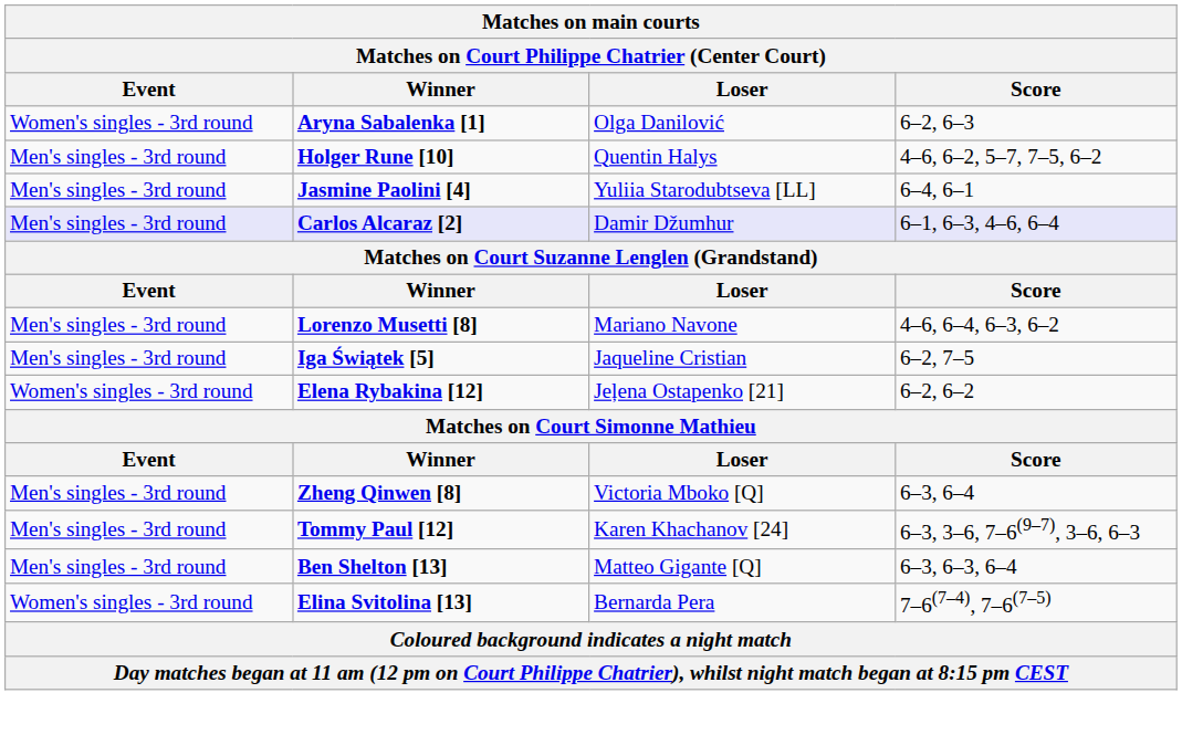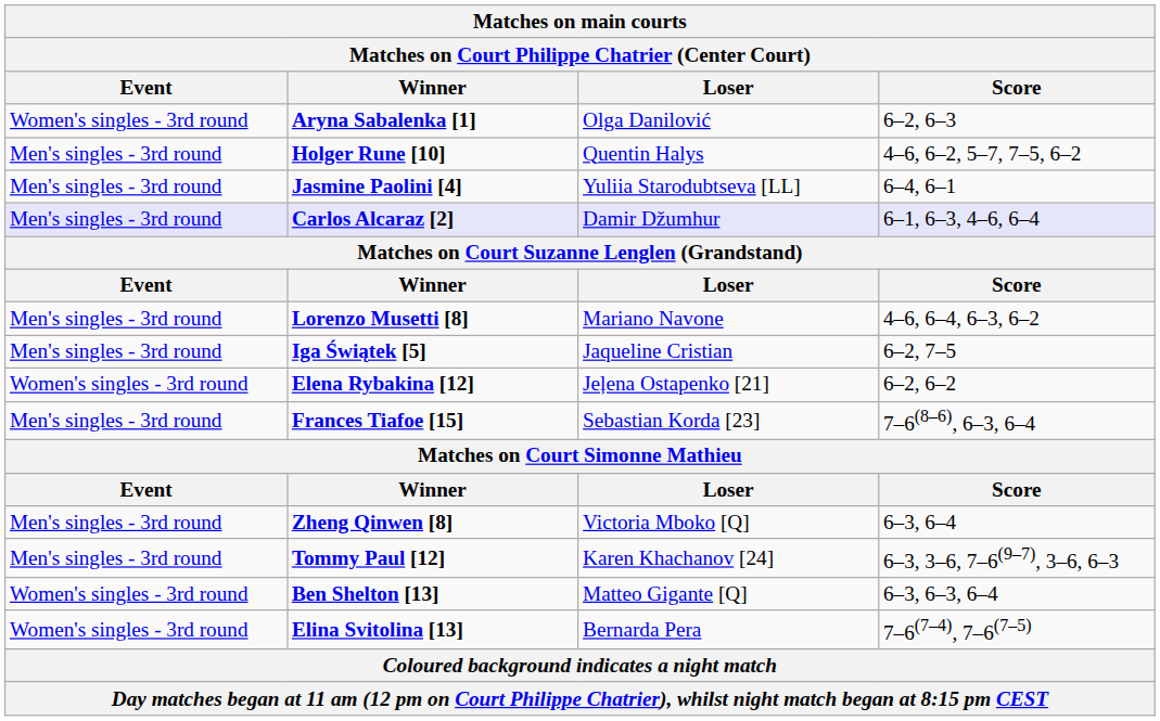 <table class="wikitable" style="margin:auto;">
 <tr>
 <th colspan=4 style=white-space:nowrap>Matches on main courts</th>
 </tr>
 <tr>
 <th colspan=4>Matches on <a href='#'>Court Philippe Chatrier</a> (Center Court)</th>
 </tr>
 <tr>
 <th width=250>Event</th>
 <th width=250>Winner</th>
 <th width=250>Loser</th>
 <th width=250>Score</th>
 </tr>
 <tr>
 <td><a href='#'>Women's singles - 3rd round</a></td>
 <td><strong> <a href='#'>Aryna Sabalenka</a> [1]</strong></td>
 <td> <a href='#'>Olga Danilović</a></td>
 <td>6–2, 6–3</td>
 </tr>
 <tr>
 <td><a href='#'>Men's singles - 3rd round</a></td>
 <td><strong> <a href='#'>Holger Rune</a> [10]</strong></td>
 <td> <a href='#'>Quentin Halys</a></td>
 <td>4–6, 6–2, 5–7, 7–5, 6–2</td>
 </tr>
 <tr>
 <td><a href='#'>Men's singles - 3rd round</a></td>
 <td><strong> <a href='#'>Jasmine Paolini</a> [4]</strong></td>
 <td> <a href='#'>Yuliia Starodubtseva</a> [LL]</td>
 <td>6–4, 6–1</td>
 </tr>
 <tr style="background:lavender">
 <td><a href='#'>Men's singles - 3rd round</a></td>
 <td> <strong><a href='#'>Carlos Alcaraz</a> [2]</strong></td>
 <td> <a href='#'>Damir Džumhur</a></td>
 <td>6–1, 6–3, 4–6, 6–4</td>
 </tr>
 <tr>
 <th colspan=4>Matches on <a href='#'>Court Suzanne Lenglen</a> (Grandstand)</th>
 </tr>
 <tr>
 <th width=250>Event</th>
 <th width=250>Winner</th>
 <th width=250>Loser</th>
 <th width=250>Score</th>
 </tr>
 <tr>
 <td><a href='#'>Men's singles - 3rd round</a></td>
 <td><strong> <a href='#'>Lorenzo Musetti</a> [8]</strong></td>
 <td> <a href='#'>Mariano Navone</a></td>
 <td>4–6, 6–4, 6–3, 6–2</td>
 </tr>
 <tr>
 <td><a href='#'>Men's singles - 3rd round</a></td>
 <td><strong> <a href='#'>Iga Świątek</a> [5]</strong></td>
 <td> <a href='#'>Jaqueline Cristian</a></td>
 <td>6–2, 7–5</td>
 </tr>
 <tr>
 <td><a href='#'>Women's singles - 3rd round</a></td>
 <td><strong> <a href='#'>Elena Rybakina</a> [12]</strong></td>
 <td> <a href='#'>Jeļena Ostapenko</a> [21]</td>
 <td>6–2, 6–2</td>
 </tr>
 <tr>
+<td><a href='#'>Men's singles - 3rd round</a></td>
+<td><strong> <a href='#'>Frances Tiafoe</a> [15]</strong></td>
+<td> <a href='#'>Sebastian Korda</a> [23]</td>
+<td>7–6<sup>(8–6)</sup>, 6–3, 6–4</td>
+</tr>
+<tr>
 <th colspan=4>Matches on <a href='#'>Court Simonne Mathieu</a></th>
 </tr>
 <tr>
 <th width=250>Event</th>
 <th width=250>Winner</th>
 <th width=250>Loser</th>
 <th width=250>Score</th>
 </tr>
 <tr>
 <td><a href='#'>Men's singles - 3rd round</a></td>
 <td><strong> <a href='#'>Zheng Qinwen</a> [8]</strong></td>
 <td> <a href='#'>Victoria Mboko</a> [Q]</td>
 <td>6–3, 6–4</td>
 </tr>
 <tr>
 <td><a href='#'>Men's singles - 3rd round</a></td>
 <td><strong> <a href='#'>Tommy Paul</a> [12]</strong></td>
 <td> <a href='#'>Karen Khachanov</a> [24]</td>
 <td>6–3, 3–6, 7–6<sup>(9–7)</sup>, 3–6, 6–3</td>
 </tr>
 <tr>
-<td><a href='#'>Men's singles - 3rd round</a></td>
+<td><a href='#'>Women's singles - 3rd round</a></td>
 <td><strong> <a href='#'>Ben Shelton</a> [13]</strong></td>
 <td> <a href='#'>Matteo Gigante</a> [Q]</td>
 <td>6–3, 6–3, 6–4</td>
 </tr>
 <tr>
 <td><a href='#'>Women's singles - 3rd round</a></td>
 <td><strong> <a href='#'>Elina Svitolina</a> [13]</strong></td>
 <td> <a href='#'>Bernarda Pera</a></td>
 <td>7–6<sup>(7–4)</sup>, 7–6<sup>(7–5)</sup></td>
 </tr>
 <tr>
 <th colspan=4><em>Coloured background indicates a night match</em></th>
 </tr>
 <tr>
 <th colspan=4><em>Day matches began at 11 am (12 pm on <a href='#'>Court Philippe Chatrier</a>), whilst night match began at 8:15 pm <a href='#'>CEST</a></em></th>
 </tr>
 </table>
